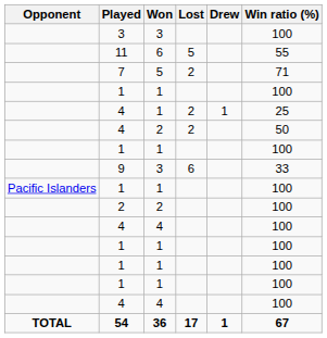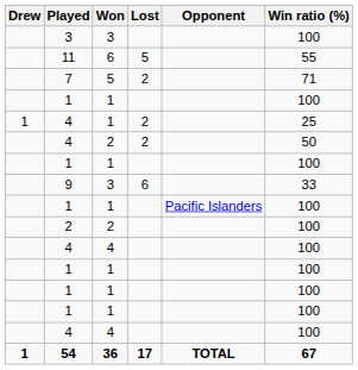 <table class="wikitable sortable">
 <tr>
-<th>Opponent</th>
+<th>Drew</th>
 <th>Played</th>
 <th>Won</th>
 <th>Lost</th>
-<th>Drew</th>
+<th>Opponent</th>
 <th>Win ratio (%)</th>
 </tr>
 <tr align=center>
-<td align=left></td>
+<td></td>
 <td>3</td>
 <td>3</td>
 <td></td>
-<td></td>
+<td align=left></td>
 <td>100</td>
 </tr>
 <tr align=center>
-<td align=left></td>
+<td></td>
 <td>11</td>
 <td>6</td>
 <td>5</td>
-<td></td>
+<td align=left></td>
 <td>55</td>
 </tr>
 <tr align=center>
-<td align=left></td>
+<td></td>
 <td>7</td>
 <td>5</td>
 <td>2</td>
-<td></td>
+<td align=left></td>
 <td>71</td>
 </tr>
 <tr align=center>
-<td align=left></td>
+<td></td>
 <td>1</td>
 <td>1</td>
 <td></td>
-<td></td>
+<td align=left></td>
 <td>100</td>
 </tr>
 <tr align=center>
-<td align=left></td>
+<td>1</td>
 <td>4</td>
 <td>1</td>
 <td>2</td>
-<td>1</td>
+<td align=left></td>
 <td>25</td>
 </tr>
 <tr align=center>
-<td align=left></td>
+<td></td>
 <td>4</td>
 <td>2</td>
 <td>2</td>
-<td></td>
+<td align=left></td>
 <td>50</td>
 </tr>
 <tr align=center>
-<td align=left></td>
+<td></td>
 <td>1</td>
 <td>1</td>
 <td></td>
-<td></td>
+<td align=left></td>
 <td>100</td>
 </tr>
 <tr align=center>
-<td align=left></td>
+<td></td>
 <td>9</td>
 <td>3</td>
 <td>6</td>
-<td></td>
+<td align=left></td>
 <td>33</td>
 </tr>
 <tr align=center>
-<td align=left><a href='#'>Pacific Islanders</a></td>
+<td></td>
 <td>1</td>
 <td>1</td>
 <td></td>
-<td></td>
+<td align=left><a href='#'>Pacific Islanders</a></td>
 <td>100</td>
 </tr>
 <tr align=center>
-<td align=left></td>
+<td></td>
 <td>2</td>
 <td>2</td>
 <td></td>
-<td></td>
+<td align=left></td>
 <td>100</td>
 </tr>
 <tr align=center>
-<td align=left></td>
+<td></td>
 <td>4</td>
 <td>4</td>
 <td></td>
-<td></td>
+<td align=left></td>
 <td>100</td>
 </tr>
 <tr align=center>
-<td align=left></td>
+<td></td>
 <td>1</td>
 <td>1</td>
 <td></td>
-<td></td>
+<td align=left></td>
 <td>100</td>
 </tr>
 <tr align=center>
-<td align=left></td>
+<td></td>
 <td>1</td>
 <td>1</td>
 <td></td>
-<td></td>
+<td align=left></td>
 <td>100</td>
 </tr>
 <tr align=center>
-<td align=left></td>
+<td></td>
 <td>1</td>
 <td>1</td>
 <td></td>
-<td></td>
+<td align=left></td>
 <td>100</td>
 </tr>
 <tr align=center>
-<td align=left></td>
+<td></td>
 <td>4</td>
 <td>4</td>
 <td></td>
-<td></td>
+<td align=left></td>
 <td>100</td>
 </tr>
 <tr align=center>
-<td><strong>TOTAL</strong></td>
+<td><strong>1</strong></td>
 <td><strong>54</strong></td>
 <td><strong>36</strong></td>
 <td><strong>17</strong></td>
-<td><strong>1</strong></td>
+<td><strong>TOTAL</strong></td>
 <td><strong>67</strong></td>
 </tr>
 </table>
